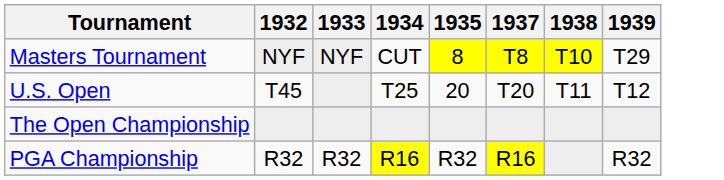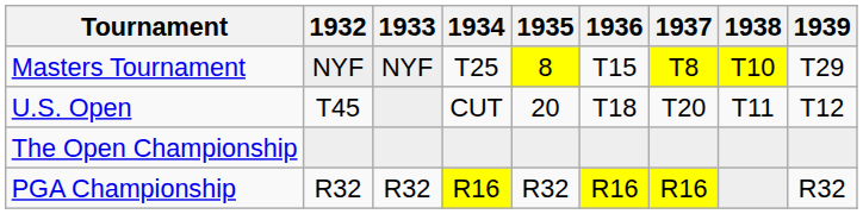 <table class="wikitable" style="font-size:95%;text-align:center;">
 <tr>
 <th>Tournament</th>
 <th>1932</th>
 <th>1933</th>
 <th>1934</th>
 <th>1935</th>
+<th>1936</th>
 <th>1937</th>
 <th>1938</th>
 <th>1939</th>
 </tr>
 <tr>
 <td align=left><a href='#'>Masters Tournament</a></td>
 <td style="background:#eeeeee;">NYF</td>
 <td style="background:#eeeeee;">NYF</td>
-<td>CUT</td>
+<td>T25</td>
 <td style="background:yellow;">8</td>
+<td>T15</td>
 <td style="background:yellow;">T8</td>
 <td style="background:yellow;">T10</td>
 <td>T29</td>
 </tr>
 <tr>
 <td align=left><a href='#'>U.S. Open</a></td>
 <td>T45</td>
 <td style="background:#eeeeee;"></td>
-<td>T25</td>
+<td>CUT</td>
 <td>20</td>
+<td>T18</td>
 <td>T20</td>
 <td>T11</td>
 <td>T12</td>
 </tr>
 <tr>
 <td align=left><a href='#'>The Open Championship</a></td>
+<td style="background:#eeeeee;"></td>
 <td style="background:#eeeeee;"></td>
 <td style="background:#eeeeee;"></td>
 <td style="background:#eeeeee;"></td>
 <td style="background:#eeeeee;"></td>
 <td style="background:#eeeeee;"></td>
 <td style="background:#eeeeee;"></td>
 <td style="background:#eeeeee;"></td>
 </tr>
 <tr>
 <td align=left><a href='#'>PGA Championship</a></td>
 <td>R32</td>
 <td>R32</td>
 <td style="background:yellow;">R16</td>
 <td>R32</td>
 <td style="background:yellow;">R16</td>
+<td style="background:yellow;">R16</td>
 <td style="background:#eeeeee;"></td>
 <td>R32</td>
 </tr>
 </table>
